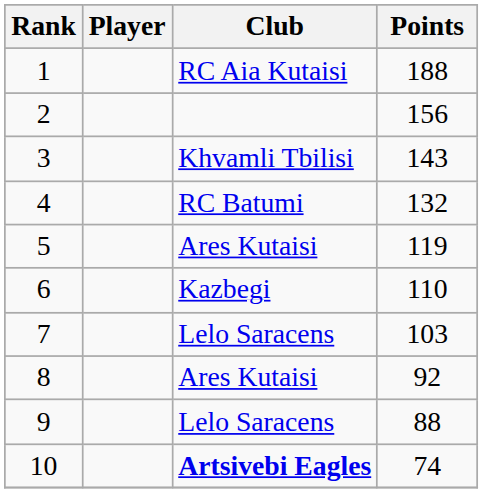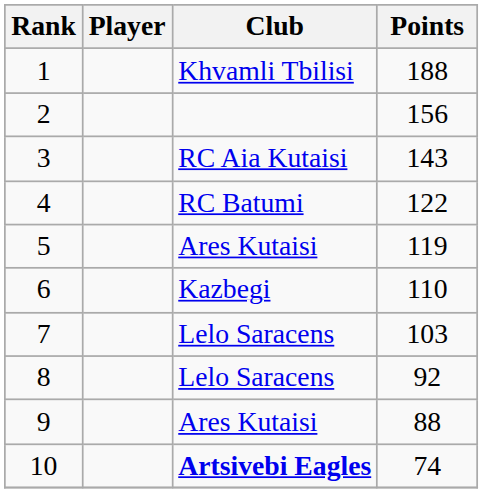 <table class="wikitable" style="text-align:center">
 <tr>
 <th>Rank</th>
 <th>Player</th>
 <th>Club</th>
 <th style="width:50px;">Points</th>
 </tr>
 <tr>
 <td>1</td>
 <td align=left></td>
-<td align=left><a href='#'>RC Aia Kutaisi</a></td>
+<td align=left><a href='#'>Khvamli Tbilisi</a></td>
 <td>188</td>
 </tr>
 <tr>
 <td>2</td>
 <td align=left></td>
 <td align=left></td>
 <td>156</td>
 </tr>
 <tr>
 <td>3</td>
 <td align=left></td>
-<td align=left><a href='#'>Khvamli Tbilisi</a></td>
+<td align=left><a href='#'>RC Aia Kutaisi</a></td>
 <td>143</td>
 </tr>
 <tr>
 <td>4</td>
 <td align=left></td>
 <td align=left><a href='#'>RC Batumi</a></td>
-<td>132</td>
+<td>122</td>
 </tr>
 <tr>
 <td>5</td>
 <td align=left></td>
 <td align=left><a href='#'>Ares Kutaisi</a></td>
 <td>119</td>
 </tr>
 <tr>
 <td>6</td>
 <td align=left></td>
 <td align=left><a href='#'>Kazbegi</a></td>
 <td>110</td>
 </tr>
 <tr>
 <td>7</td>
 <td align=left></td>
 <td align=left><a href='#'>Lelo Saracens</a></td>
 <td>103</td>
 </tr>
 <tr>
 <td>8</td>
 <td align=left></td>
-<td align=left><a href='#'>Ares Kutaisi</a></td>
+<td align=left><a href='#'>Lelo Saracens</a></td>
 <td>92</td>
 </tr>
 <tr>
 <td>9</td>
 <td align=left></td>
-<td align=left><a href='#'>Lelo Saracens</a></td>
+<td align=left><a href='#'>Ares Kutaisi</a></td>
 <td>88</td>
 </tr>
 <tr>
 <td>10</td>
 <td align=left></td>
 <td align=left><strong><a href='#'>Artsivebi Eagles</a></strong></td>
 <td>74</td>
 </tr>
 <tr>
 </tr>
 </table>
